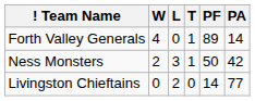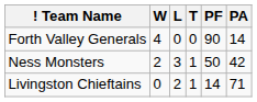 <table class="wikitable">
 <tr>
 <th>! Team Name</th>
 <th>W</th>
 <th>L</th>
 <th>T</th>
 <th>PF</th>
 <th>PA</th>
 </tr>
 <tr>
 <td>Forth Valley Generals</td>
 <td>4</td>
 <td>0</td>
-<td>1</td>
-<td>89</td>
+<td>0</td>
+<td>90</td>
 <td>14</td>
 </tr>
 <tr>
 <td>Ness Monsters</td>
 <td>2</td>
 <td>3</td>
 <td>1</td>
 <td>50</td>
 <td>42</td>
 </tr>
 <tr>
 <td>Livingston Chieftains</td>
 <td>0</td>
 <td>2</td>
-<td>0</td>
+<td>1</td>
 <td>14</td>
-<td>77</td>
+<td>71</td>
 </tr>
 </table>
